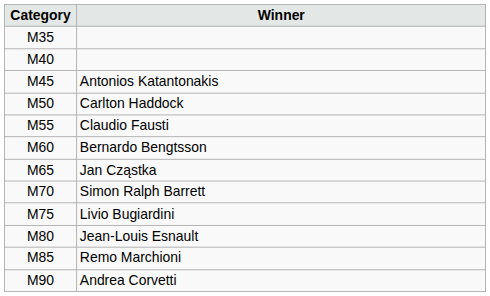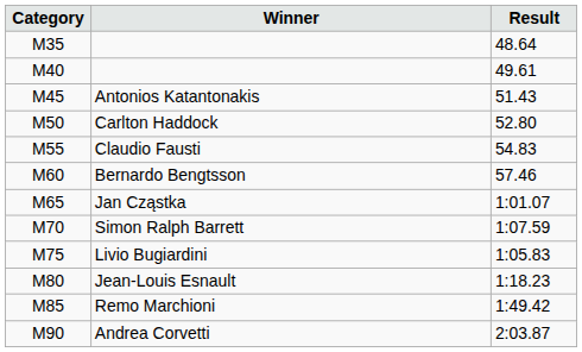 <table class="wikitable" width=35%>
 <tr>
 <td width=15% align="center" bgcolor=#E3E7E6><strong>Category</strong></td>
 <td align="center" bgcolor=#E3E7E6> <strong>Winner</strong></td>
+<td width=15% align="center" bgcolor=#E3E7E6><strong>Result</strong></td>
 </tr>
 <tr>
 <td align="center">M35</td>
 <td> </td>
+<td>48.64</td>
 </tr>
 <tr>
 <td align="center">M40</td>
 <td> </td>
+<td>49.61</td>
 </tr>
 <tr>
 <td align="center">M45</td>
 <td> Antonios Katantonakis</td>
+<td>51.43</td>
 </tr>
 <tr>
 <td align="center">M50</td>
 <td> Carlton Haddock</td>
+<td>52.80</td>
 </tr>
 <tr>
 <td align="center">M55</td>
 <td> Claudio Fausti</td>
+<td>54.83</td>
 </tr>
 <tr>
 <td align="center">M60</td>
 <td> Bernardo Bengtsson</td>
+<td>57.46</td>
 </tr>
 <tr>
 <td align="center">M65</td>
 <td> Jan Cząstka</td>
+<td>1:01.07</td>
 </tr>
 <tr>
 <td align="center">M70</td>
 <td> Simon Ralph Barrett</td>
+<td>1:07.59</td>
 </tr>
 <tr>
 <td align="center">M75</td>
 <td> Livio Bugiardini</td>
+<td>1:05.83</td>
 </tr>
 <tr>
 <td align="center">M80</td>
 <td> Jean-Louis Esnault</td>
+<td>1:18.23</td>
 </tr>
 <tr>
 <td align="center">M85</td>
 <td> Remo Marchioni</td>
+<td>1:49.42</td>
 </tr>
 <tr>
 <td align="center">M90</td>
 <td> Andrea Corvetti</td>
+<td>2:03.87</td>
 </tr>
 </table>
